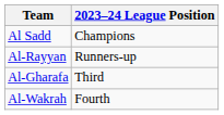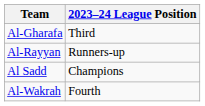 <table class="wikitable">
 <tr>
 <th>Team</th>
 <th><a href='#'>2023–24 League</a> Position</th>
 </tr>
 <tr>
-<td><a href='#'>Al Sadd</a></td>
-<td>Champions</td>
+<td><a href='#'>Al-Gharafa</a></td>
+<td>Third</td>
 </tr>
 <tr>
 <td><a href='#'>Al-Rayyan</a></td>
 <td>Runners-up</td>
 </tr>
 <tr>
-<td><a href='#'>Al-Gharafa</a></td>
-<td>Third</td>
+<td><a href='#'>Al Sadd</a></td>
+<td>Champions</td>
 </tr>
 <tr>
 <td><a href='#'>Al-Wakrah</a></td>
 <td>Fourth</td>
 </tr>
 </table>
